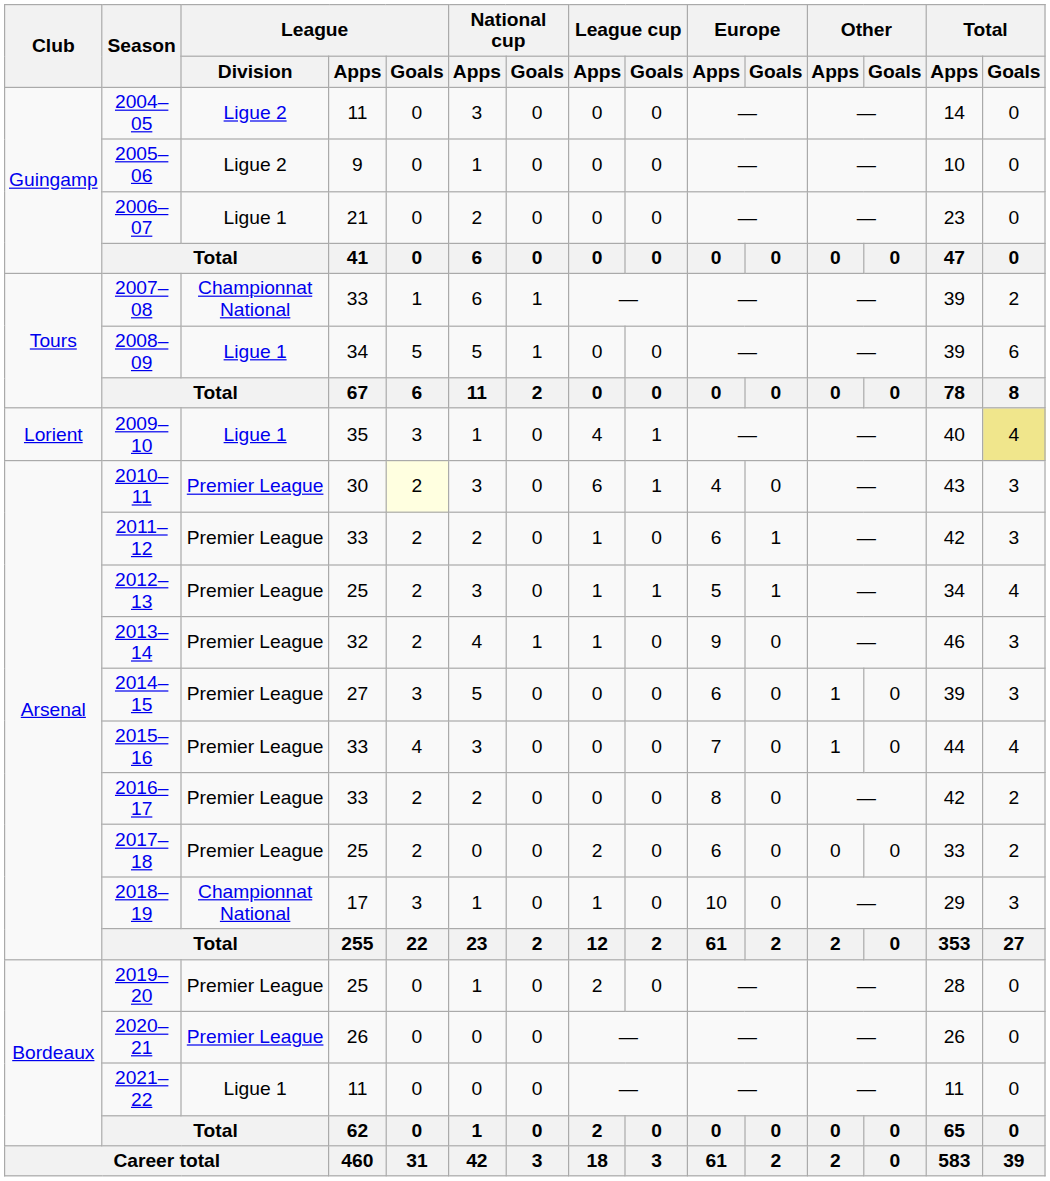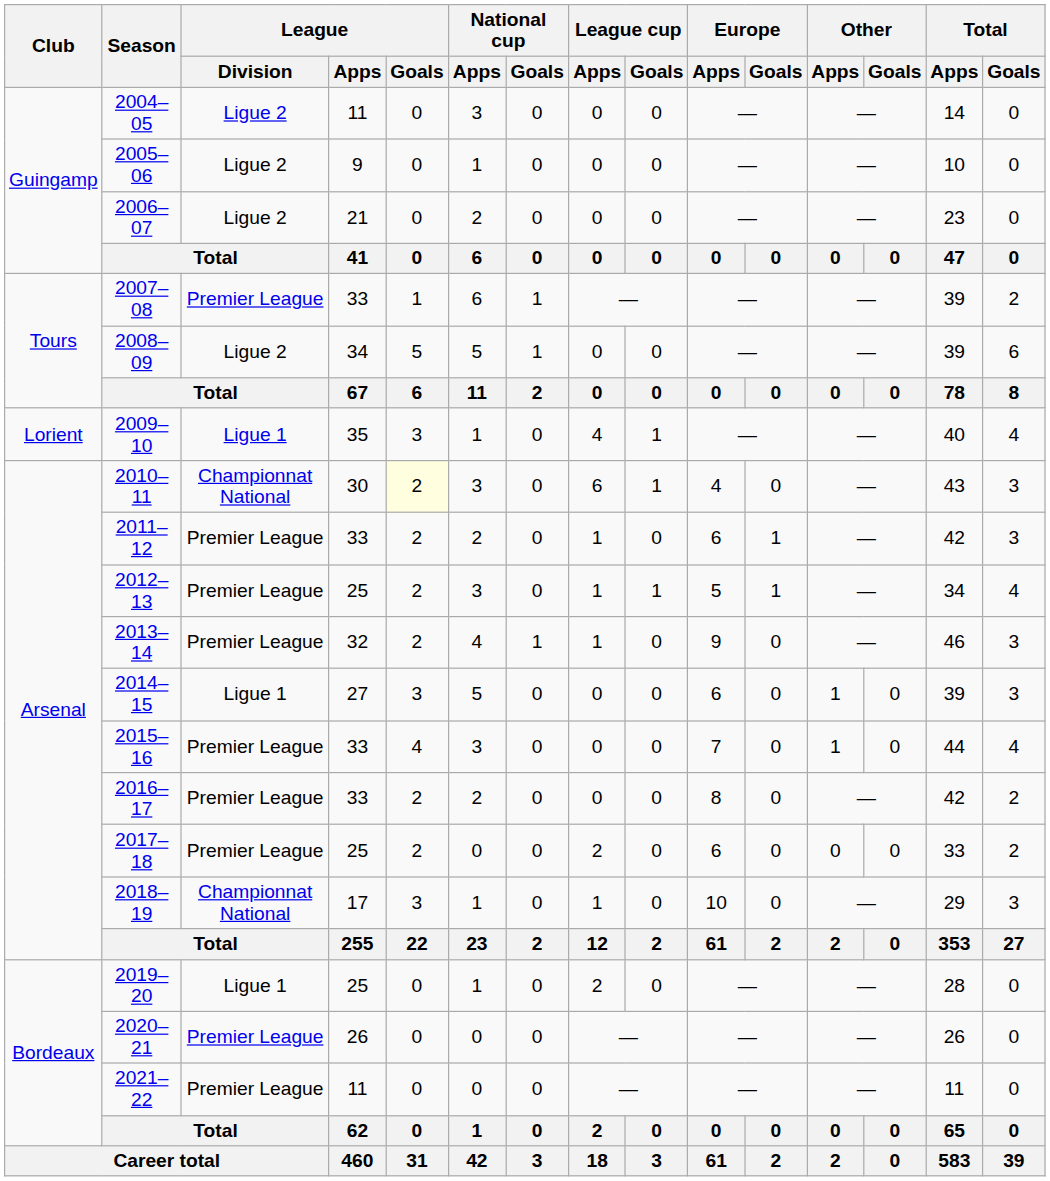 <table class="wikitable" style="text-align:center">
 <tr>
 <th rowspan="2">Club</th>
 <th rowspan="2">Season</th>
 <th colspan="3">League</th>
 <th colspan="2">National cup</th>
 <th colspan="2">League cup</th>
 <th colspan="2">Europe</th>
 <th colspan="2">Other</th>
 <th colspan="2">Total</th>
 </tr>
 <tr>
 <th>Division</th>
 <th>Apps</th>
 <th>Goals</th>
 <th>Apps</th>
 <th>Goals</th>
 <th>Apps</th>
 <th>Goals</th>
 <th>Apps</th>
 <th>Goals</th>
 <th>Apps</th>
 <th>Goals</th>
 <th>Apps</th>
 <th>Goals</th>
 </tr>
 <tr>
 <td rowspan="4"><a href='#'>Guingamp</a></td>
 <td><a href='#'>2004–05</a></td>
 <td><a href='#'>Ligue 2</a></td>
 <td>11</td>
 <td>0</td>
 <td>3</td>
 <td>0</td>
 <td>0</td>
 <td>0</td>
 <td colspan="2">—</td>
 <td colspan="2">—</td>
 <td>14</td>
 <td>0</td>
 </tr>
 <tr>
 <td><a href='#'>2005–06</a></td>
 <td>Ligue 2</td>
 <td>9</td>
 <td>0</td>
 <td>1</td>
 <td>0</td>
 <td>0</td>
 <td>0</td>
 <td colspan="2">—</td>
 <td colspan="2">—</td>
 <td>10</td>
 <td>0</td>
 </tr>
 <tr>
 <td><a href='#'>2006–07</a></td>
-<td>Ligue 1</td>
+<td>Ligue 2</td>
 <td>21</td>
 <td>0</td>
 <td>2</td>
 <td>0</td>
 <td>0</td>
 <td>0</td>
 <td colspan="2">—</td>
 <td colspan="2">—</td>
 <td>23</td>
 <td>0</td>
 </tr>
 <tr>
 <th colspan="2">Total</th>
 <th>41</th>
 <th>0</th>
 <th>6</th>
 <th>0</th>
 <th>0</th>
 <th>0</th>
 <th>0</th>
 <th>0</th>
 <th>0</th>
 <th>0</th>
 <th>47</th>
 <th>0</th>
 </tr>
 <tr>
 <td rowspan="3"><a href='#'>Tours</a></td>
 <td><a href='#'>2007–08</a></td>
-<td><a href='#'>Championnat National</a></td>
+<td><a href='#'>Premier League</a></td>
 <td>33</td>
 <td>1</td>
 <td>6</td>
 <td>1</td>
 <td colspan="2">—</td>
 <td colspan="2">—</td>
 <td colspan="2">—</td>
 <td>39</td>
 <td>2</td>
 </tr>
 <tr>
 <td><a href='#'>2008–09</a></td>
-<td><a href='#'>Ligue 1</a></td>
+<td>Ligue 2</td>
 <td>34</td>
 <td>5</td>
 <td>5</td>
 <td>1</td>
 <td>0</td>
 <td>0</td>
 <td colspan="2">—</td>
 <td colspan="2">—</td>
 <td>39</td>
 <td>6</td>
 </tr>
 <tr>
 <th colspan="2">Total</th>
 <th>67</th>
 <th>6</th>
 <th>11</th>
 <th>2</th>
 <th>0</th>
 <th>0</th>
 <th>0</th>
 <th>0</th>
 <th>0</th>
 <th>0</th>
 <th>78</th>
 <th>8</th>
 </tr>
 <tr>
 <td><a href='#'>Lorient</a></td>
 <td><a href='#'>2009–10</a></td>
 <td><a href='#'>Ligue 1</a></td>
 <td>35</td>
 <td>3</td>
 <td>1</td>
 <td>0</td>
 <td>4</td>
 <td>1</td>
 <td colspan="2">—</td>
 <td colspan="2">—</td>
 <td>40</td>
-<td style="background: khaki;">4</td>
+<td>4</td>
 </tr>
 <tr>
 <td rowspan="10"><a href='#'>Arsenal</a></td>
 <td><a href='#'>2010–11</a></td>
-<td><a href='#'>Premier League</a></td>
+<td><a href='#'>Championnat National</a></td>
 <td>30</td>
 <td style="background: lightyellow;">2</td>
 <td>3</td>
 <td>0</td>
 <td>6</td>
 <td>1</td>
 <td>4</td>
 <td>0</td>
 <td colspan="2">—</td>
 <td>43</td>
 <td>3</td>
 </tr>
 <tr>
 <td><a href='#'>2011–12</a></td>
 <td>Premier League</td>
 <td>33</td>
 <td>2</td>
 <td>2</td>
 <td>0</td>
 <td>1</td>
 <td>0</td>
 <td>6</td>
 <td>1</td>
 <td colspan="2">—</td>
 <td>42</td>
 <td>3</td>
 </tr>
 <tr>
 <td><a href='#'>2012–13</a></td>
 <td>Premier League</td>
 <td>25</td>
 <td>2</td>
 <td>3</td>
 <td>0</td>
 <td>1</td>
 <td>1</td>
 <td>5</td>
 <td>1</td>
 <td colspan="2">—</td>
 <td>34</td>
 <td>4</td>
 </tr>
 <tr>
 <td><a href='#'>2013–14</a></td>
 <td>Premier League</td>
 <td>32</td>
 <td>2</td>
 <td>4</td>
 <td>1</td>
 <td>1</td>
 <td>0</td>
 <td>9</td>
 <td>0</td>
 <td colspan="2">—</td>
 <td>46</td>
 <td>3</td>
 </tr>
 <tr>
 <td><a href='#'>2014–15</a></td>
-<td>Premier League</td>
+<td>Ligue 1</td>
 <td>27</td>
 <td>3</td>
 <td>5</td>
 <td>0</td>
 <td>0</td>
 <td>0</td>
 <td>6</td>
 <td>0</td>
 <td>1</td>
 <td>0</td>
 <td>39</td>
 <td>3</td>
 </tr>
 <tr>
 <td><a href='#'>2015–16</a></td>
 <td>Premier League</td>
 <td>33</td>
 <td>4</td>
 <td>3</td>
 <td>0</td>
 <td>0</td>
 <td>0</td>
 <td>7</td>
 <td>0</td>
 <td>1</td>
 <td>0</td>
 <td>44</td>
 <td>4</td>
 </tr>
 <tr>
 <td><a href='#'>2016–17</a></td>
 <td>Premier League</td>
 <td>33</td>
 <td>2</td>
 <td>2</td>
 <td>0</td>
 <td>0</td>
 <td>0</td>
 <td>8</td>
 <td>0</td>
 <td colspan="2">—</td>
 <td>42</td>
 <td>2</td>
 </tr>
 <tr>
 <td><a href='#'>2017–18</a></td>
 <td>Premier League</td>
 <td>25</td>
 <td>2</td>
 <td>0</td>
 <td>0</td>
 <td>2</td>
 <td>0</td>
 <td>6</td>
 <td>0</td>
 <td>0</td>
 <td>0</td>
 <td>33</td>
 <td>2</td>
 </tr>
 <tr>
 <td><a href='#'>2018–19</a></td>
 <td><a href='#'>Championnat National</a></td>
 <td>17</td>
 <td>3</td>
 <td>1</td>
 <td>0</td>
 <td>1</td>
 <td>0</td>
 <td>10</td>
 <td>0</td>
 <td colspan="2">—</td>
 <td>29</td>
 <td>3</td>
 </tr>
 <tr>
 <th colspan="2">Total</th>
 <th>255</th>
 <th>22</th>
 <th>23</th>
 <th>2</th>
 <th>12</th>
 <th>2</th>
 <th>61</th>
 <th>2</th>
 <th>2</th>
 <th>0</th>
 <th>353</th>
 <th>27</th>
 </tr>
 <tr>
 <td rowspan="4"><a href='#'>Bordeaux</a></td>
 <td><a href='#'>2019–20</a></td>
-<td>Premier League</td>
+<td>Ligue 1</td>
 <td>25</td>
 <td>0</td>
 <td>1</td>
 <td>0</td>
 <td>2</td>
 <td>0</td>
 <td colspan="2">—</td>
 <td colspan="2">—</td>
 <td>28</td>
 <td>0</td>
 </tr>
 <tr>
 <td><a href='#'>2020–21</a></td>
 <td><a href='#'>Premier League</a></td>
 <td>26</td>
 <td>0</td>
 <td>0</td>
 <td>0</td>
 <td colspan="2">—</td>
 <td colspan="2">—</td>
 <td colspan="2">—</td>
 <td>26</td>
 <td>0</td>
 </tr>
 <tr>
 <td><a href='#'>2021–22</a></td>
-<td>Ligue 1</td>
+<td>Premier League</td>
 <td>11</td>
 <td>0</td>
 <td>0</td>
 <td>0</td>
 <td colspan="2">—</td>
 <td colspan="2">—</td>
 <td colspan="2">—</td>
 <td>11</td>
 <td>0</td>
 </tr>
 <tr>
 <th colspan="2">Total</th>
 <th>62</th>
 <th>0</th>
 <th>1</th>
 <th>0</th>
 <th>2</th>
 <th>0</th>
 <th>0</th>
 <th>0</th>
 <th>0</th>
 <th>0</th>
 <th>65</th>
 <th>0</th>
 </tr>
 <tr>
 <th colspan="3">Career total</th>
 <th>460</th>
 <th>31</th>
 <th>42</th>
 <th>3</th>
 <th>18</th>
 <th>3</th>
 <th>61</th>
 <th>2</th>
 <th>2</th>
 <th>0</th>
 <th>583</th>
 <th>39</th>
 </tr>
 </table>
